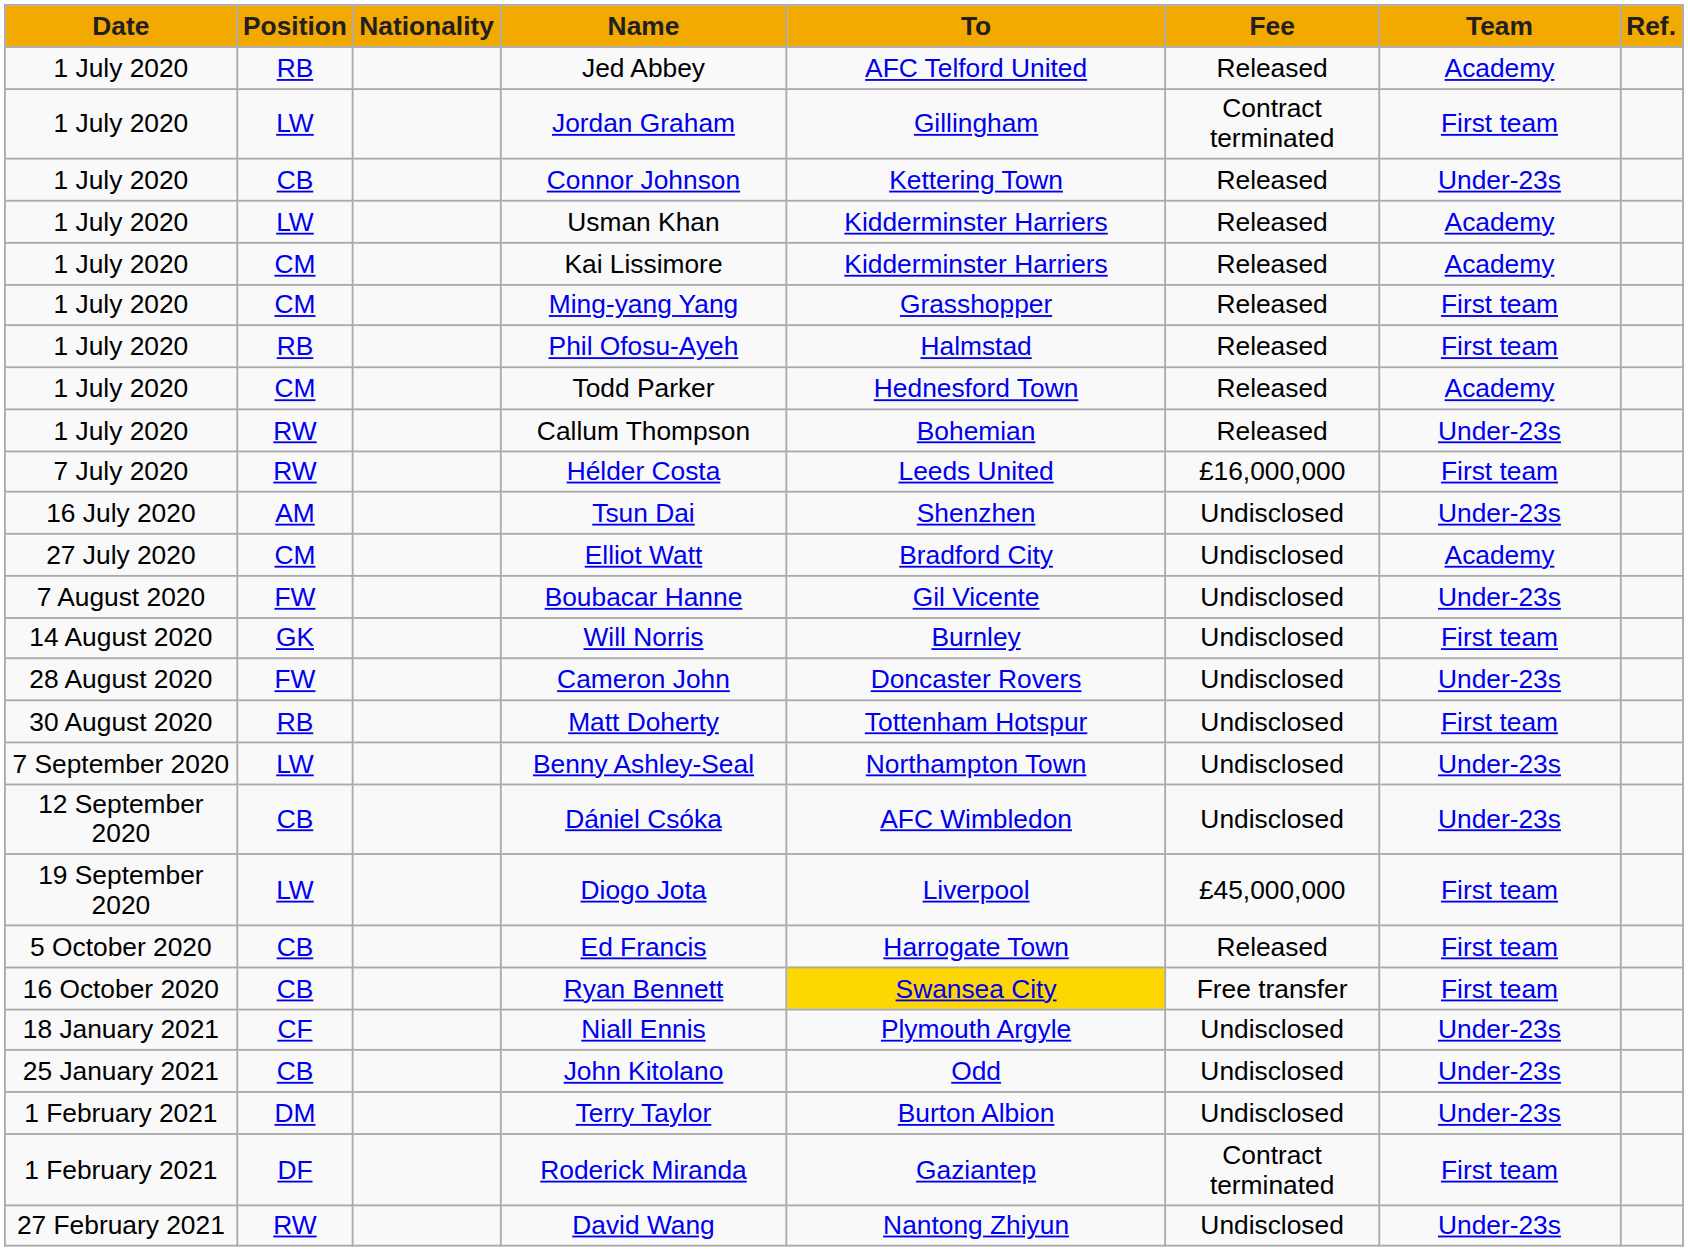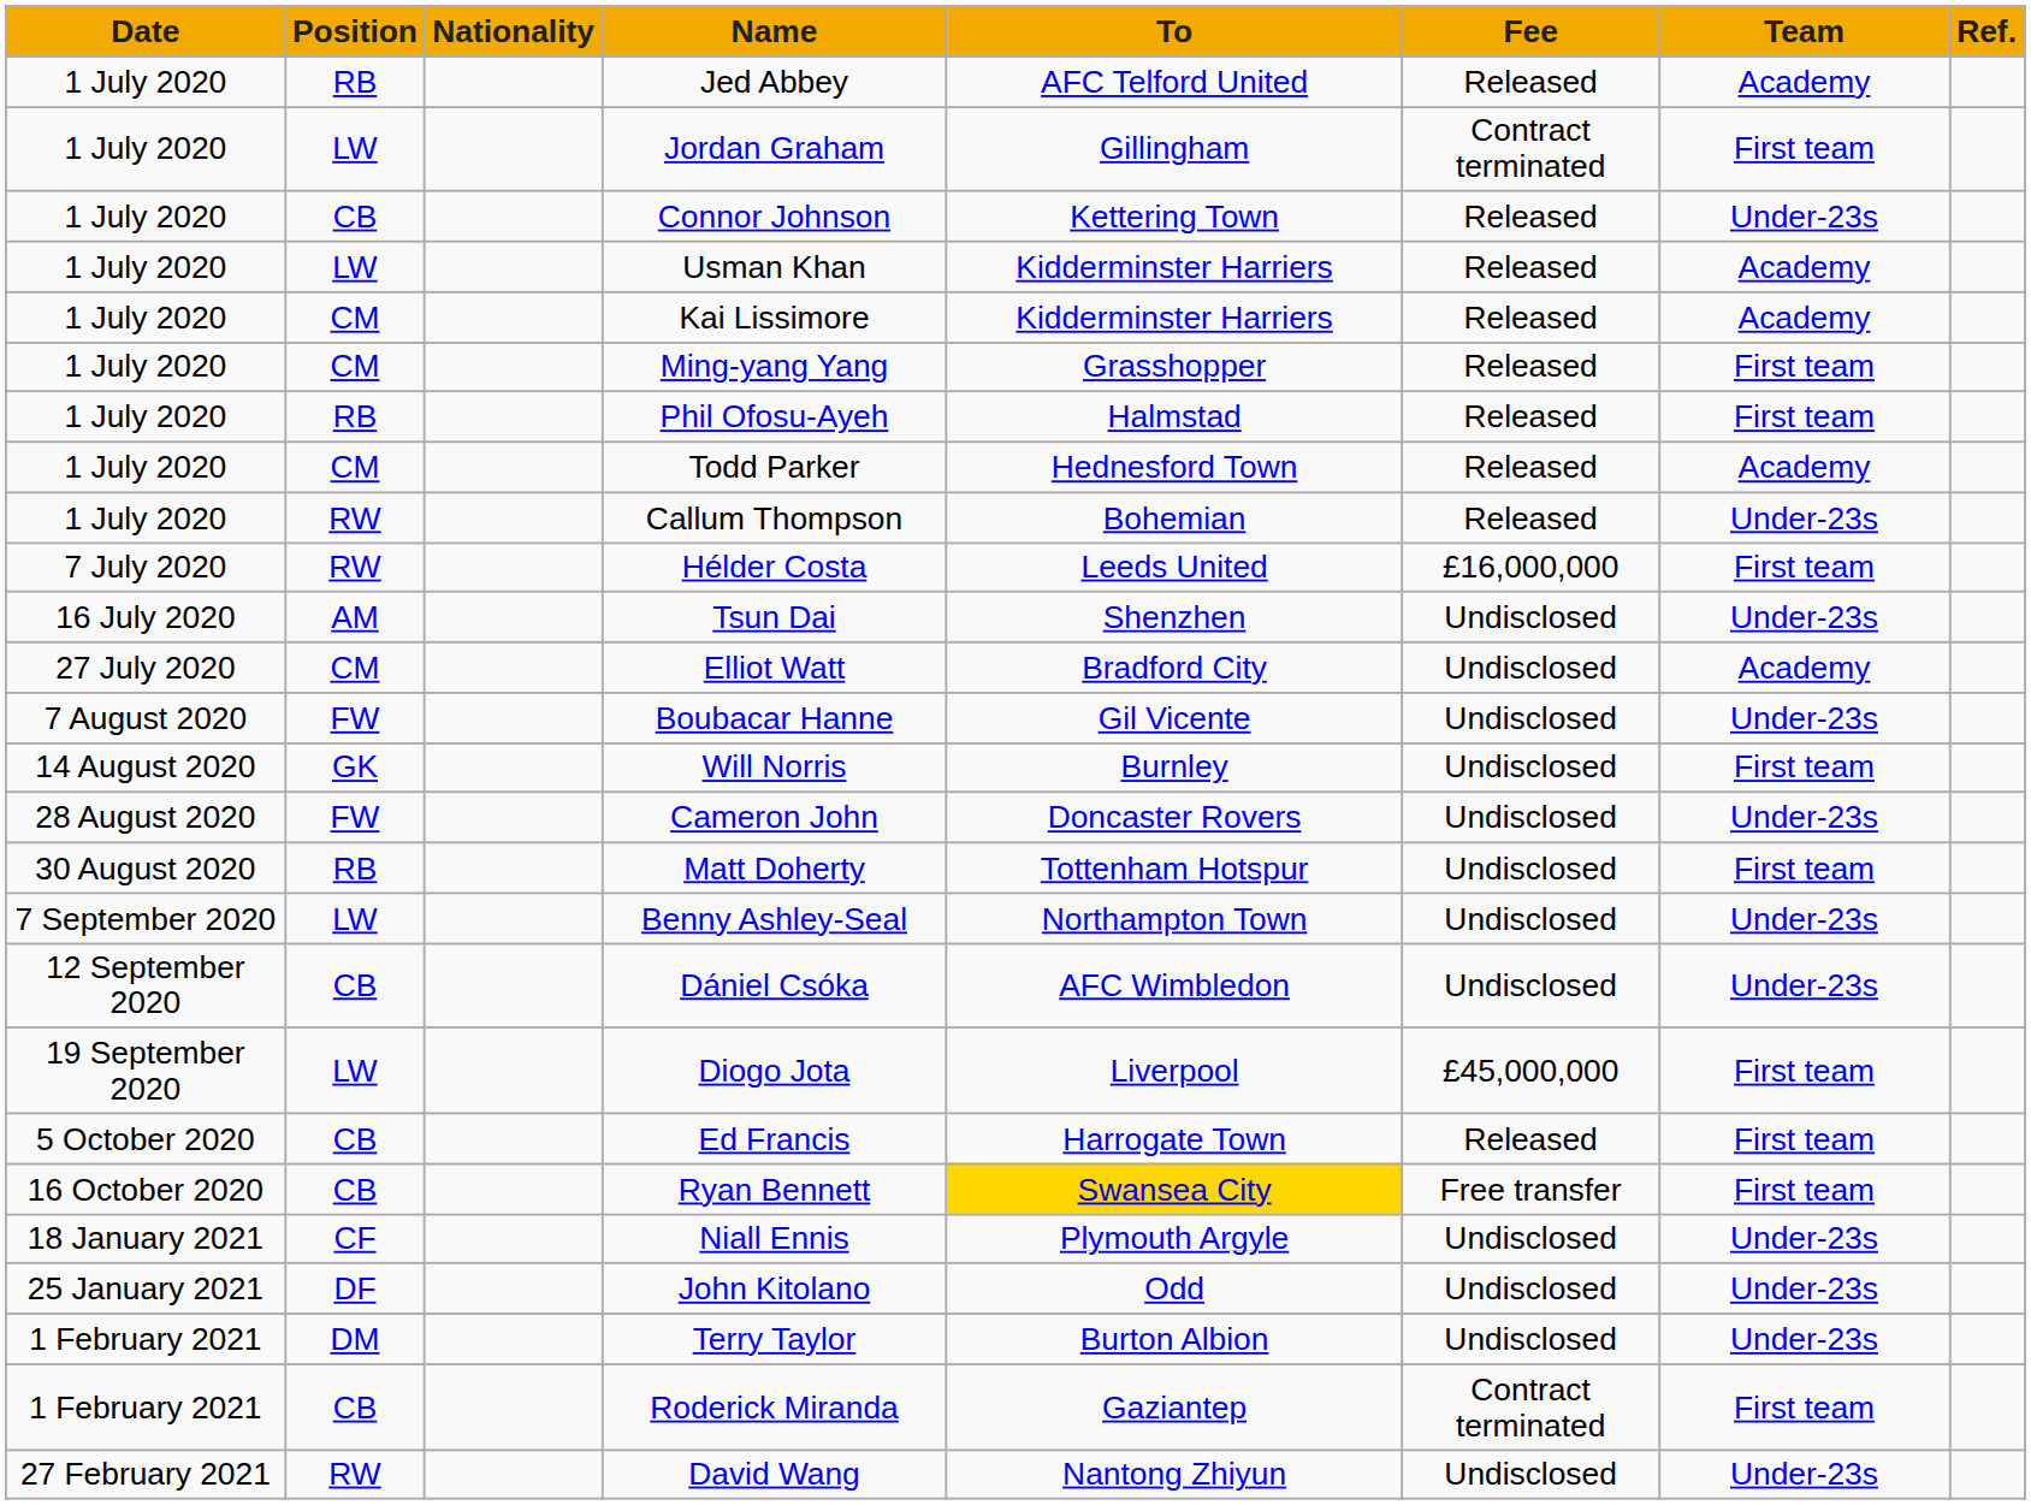 <table class="wikitable"  style="text-align:center; font-size:90%; ">
 <tr>
 <th style="background:#F2A900; color:#231F20; width:120px;">Date</th>
 <th style="background:#F2A900; color:#231F20; width:50px;">Position</th>
 <th style="background:#F2A900; color:#231F20; width:50px;">Nationality</th>
 <th style="background:#F2A900; color:#231F20; width:150px;">Name</th>
 <th style="background:#F2A900; color:#231F20; width:200px;">To</th>
 <th style="background:#F2A900; color:#231F20; width:110px;">Fee</th>
 <th style="background:#F2A900; color:#231F20; width:125px;">Team</th>
 <th style="background:#F2A900; color:#231F20; width:25px;">Ref.</th>
 </tr>
 <tr>
 <td>1 July 2020</td>
 <td><a href='#'>RB</a></td>
 <td></td>
 <td>Jed Abbey</td>
 <td> <a href='#'>AFC Telford United</a></td>
 <td>Released</td>
 <td><a href='#'>Academy</a></td>
 <td></td>
 </tr>
 <tr>
 <td>1 July 2020</td>
 <td><a href='#'>LW</a></td>
 <td></td>
 <td><a href='#'>Jordan Graham</a></td>
 <td> <a href='#'>Gillingham</a></td>
 <td>Contract terminated</td>
 <td><a href='#'>First team</a></td>
 <td></td>
 </tr>
 <tr>
 <td>1 July 2020</td>
 <td><a href='#'>CB</a></td>
 <td></td>
 <td><a href='#'>Connor Johnson</a></td>
 <td> <a href='#'>Kettering Town</a></td>
 <td>Released</td>
 <td><a href='#'>Under-23s</a></td>
 <td></td>
 </tr>
 <tr>
 <td>1 July 2020</td>
 <td><a href='#'>LW</a></td>
 <td></td>
 <td>Usman Khan</td>
 <td> <a href='#'>Kidderminster Harriers</a></td>
 <td>Released</td>
 <td><a href='#'>Academy</a></td>
 <td></td>
 </tr>
 <tr>
 <td>1 July 2020</td>
 <td><a href='#'>CM</a></td>
 <td></td>
 <td>Kai Lissimore</td>
 <td> <a href='#'>Kidderminster Harriers</a></td>
 <td>Released</td>
 <td><a href='#'>Academy</a></td>
 <td></td>
 </tr>
 <tr>
 <td>1 July 2020</td>
 <td><a href='#'>CM</a></td>
 <td></td>
 <td><a href='#'>Ming-yang Yang</a></td>
 <td> <a href='#'>Grasshopper</a></td>
 <td>Released</td>
 <td><a href='#'>First team</a></td>
 <td></td>
 </tr>
 <tr>
 <td>1 July 2020</td>
 <td><a href='#'>RB</a></td>
 <td></td>
 <td><a href='#'>Phil Ofosu-Ayeh</a></td>
 <td> <a href='#'>Halmstad</a></td>
 <td>Released</td>
 <td><a href='#'>First team</a></td>
 <td></td>
 </tr>
 <tr>
 <td>1 July 2020</td>
 <td><a href='#'>CM</a></td>
 <td></td>
 <td>Todd Parker</td>
 <td> <a href='#'>Hednesford Town</a></td>
 <td>Released</td>
 <td><a href='#'>Academy</a></td>
 <td></td>
 </tr>
 <tr>
 <td>1 July 2020</td>
 <td><a href='#'>RW</a></td>
 <td></td>
 <td>Callum Thompson</td>
 <td> <a href='#'>Bohemian</a></td>
 <td>Released</td>
 <td><a href='#'>Under-23s</a></td>
 <td></td>
 </tr>
 <tr>
 <td>7 July 2020</td>
 <td><a href='#'>RW</a></td>
 <td></td>
 <td><a href='#'>Hélder Costa</a></td>
 <td> <a href='#'>Leeds United</a></td>
 <td>£16,000,000</td>
 <td><a href='#'>First team</a></td>
 <td></td>
 </tr>
 <tr>
 <td>16 July 2020</td>
 <td><a href='#'>AM</a></td>
 <td></td>
 <td><a href='#'>Tsun Dai</a></td>
 <td> <a href='#'>Shenzhen</a></td>
 <td>Undisclosed</td>
 <td><a href='#'>Under-23s</a></td>
 <td></td>
 </tr>
 <tr>
 <td>27 July 2020</td>
 <td><a href='#'>CM</a></td>
 <td></td>
 <td><a href='#'>Elliot Watt</a></td>
 <td> <a href='#'>Bradford City</a></td>
 <td>Undisclosed</td>
 <td><a href='#'>Academy</a></td>
 <td></td>
 </tr>
 <tr>
 <td>7 August 2020</td>
 <td><a href='#'>FW</a></td>
 <td></td>
 <td><a href='#'>Boubacar Hanne</a></td>
 <td> <a href='#'>Gil Vicente</a></td>
 <td>Undisclosed</td>
 <td><a href='#'>Under-23s</a></td>
 <td></td>
 </tr>
 <tr>
 <td>14 August 2020</td>
 <td><a href='#'>GK</a></td>
 <td></td>
 <td><a href='#'>Will Norris</a></td>
 <td> <a href='#'>Burnley</a></td>
 <td>Undisclosed</td>
 <td><a href='#'>First team</a></td>
 <td></td>
 </tr>
 <tr>
 <td>28 August 2020</td>
 <td><a href='#'>FW</a></td>
 <td></td>
 <td><a href='#'>Cameron John</a></td>
 <td> <a href='#'>Doncaster Rovers</a></td>
 <td>Undisclosed</td>
 <td><a href='#'>Under-23s</a></td>
 <td></td>
 </tr>
 <tr>
 <td>30 August 2020</td>
 <td><a href='#'>RB</a></td>
 <td></td>
 <td><a href='#'>Matt Doherty</a></td>
 <td> <a href='#'>Tottenham Hotspur</a></td>
 <td>Undisclosed</td>
 <td><a href='#'>First team</a></td>
 <td></td>
 </tr>
 <tr>
 <td>7 September 2020</td>
 <td><a href='#'>LW</a></td>
 <td></td>
 <td><a href='#'>Benny Ashley-Seal</a></td>
 <td> <a href='#'>Northampton Town</a></td>
 <td>Undisclosed</td>
 <td><a href='#'>Under-23s</a></td>
 <td></td>
 </tr>
 <tr>
 <td>12 September 2020</td>
 <td><a href='#'>CB</a></td>
 <td></td>
 <td><a href='#'>Dániel Csóka</a></td>
 <td> <a href='#'>AFC Wimbledon</a></td>
 <td>Undisclosed</td>
 <td><a href='#'>Under-23s</a></td>
 <td></td>
 </tr>
 <tr>
 <td>19 September 2020</td>
 <td><a href='#'>LW</a></td>
 <td></td>
 <td><a href='#'>Diogo Jota</a></td>
 <td> <a href='#'>Liverpool</a></td>
 <td>£45,000,000</td>
 <td><a href='#'>First team</a></td>
 <td></td>
 </tr>
 <tr>
 <td>5 October 2020</td>
 <td><a href='#'>CB</a></td>
 <td></td>
 <td><a href='#'>Ed Francis</a></td>
 <td> <a href='#'>Harrogate Town</a></td>
 <td>Released</td>
 <td><a href='#'>First team</a></td>
 <td></td>
 </tr>
 <tr>
 <td>16 October 2020</td>
 <td><a href='#'>CB</a></td>
 <td></td>
 <td><a href='#'>Ryan Bennett</a></td>
 <td style="background: gold;"> <a href='#'>Swansea City</a></td>
 <td>Free transfer</td>
 <td><a href='#'>First team</a></td>
 <td></td>
 </tr>
 <tr>
 <td>18 January 2021</td>
 <td><a href='#'>CF</a></td>
 <td></td>
 <td><a href='#'>Niall Ennis</a></td>
 <td> <a href='#'>Plymouth Argyle</a></td>
 <td>Undisclosed</td>
 <td><a href='#'>Under-23s</a></td>
 <td></td>
 </tr>
 <tr>
 <td>25 January 2021</td>
-<td><a href='#'>CB</a></td>
+<td><a href='#'>DF</a></td>
 <td></td>
 <td><a href='#'>John Kitolano</a></td>
 <td> <a href='#'>Odd</a></td>
 <td>Undisclosed</td>
 <td><a href='#'>Under-23s</a></td>
 <td></td>
 </tr>
 <tr>
 <td>1 February 2021</td>
 <td><a href='#'>DM</a></td>
 <td></td>
 <td><a href='#'>Terry Taylor</a></td>
 <td> <a href='#'>Burton Albion</a></td>
 <td>Undisclosed</td>
 <td><a href='#'>Under-23s</a></td>
 <td></td>
 </tr>
 <tr>
 <td>1 February 2021</td>
-<td><a href='#'>DF</a></td>
+<td><a href='#'>CB</a></td>
 <td></td>
 <td><a href='#'>Roderick Miranda</a></td>
 <td> <a href='#'>Gaziantep</a></td>
 <td>Contract terminated</td>
 <td><a href='#'>First team</a></td>
 <td></td>
 </tr>
 <tr>
 <td>27 February 2021</td>
 <td><a href='#'>RW</a></td>
 <td></td>
 <td><a href='#'>David Wang</a></td>
 <td> <a href='#'>Nantong Zhiyun</a></td>
 <td>Undisclosed</td>
 <td><a href='#'>Under-23s</a></td>
 <td></td>
 </tr>
 </table>
